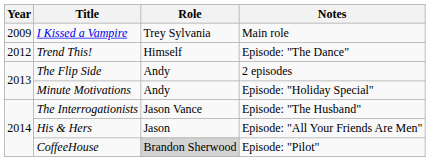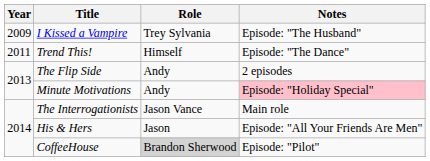 <table class="wikitable sortable">
 <tr>
 <th>Year</th>
 <th>Title</th>
 <th>Role</th>
 <th class="unsortable">Notes</th>
 </tr>
 <tr>
 <td>2009</td>
 <td><em><a href='#'>I Kissed a Vampire</a></em></td>
 <td>Trey Sylvania</td>
-<td>Main role</td>
+<td>Episode: "The Husband"</td>
 </tr>
 <tr>
-<td>2012</td>
+<td>2011</td>
 <td><em>Trend This!</em></td>
 <td>Himself</td>
 <td>Episode: "The Dance"</td>
 </tr>
 <tr>
 <td rowspan="2">2013</td>
 <td data-sort-value="Flip Side, The"><em>The Flip Side</em></td>
 <td>Andy</td>
 <td>2 episodes</td>
 </tr>
 <tr>
 <td><em>Minute Motivations</em></td>
 <td>Andy</td>
-<td>Episode: "Holiday Special"</td>
+<td style="background: pink;">Episode: "Holiday Special"</td>
 </tr>
 <tr>
 <td rowspan="3">2014</td>
 <td data-sort-value="Interrogationists, The"><em>The Interrogationists</em></td>
 <td>Jason Vance</td>
-<td>Episode: "The Husband"</td>
+<td>Main role</td>
 </tr>
 <tr>
 <td><em>His & Hers</em></td>
 <td>Jason</td>
 <td>Episode: "All Your Friends Are Men"</td>
 </tr>
 <tr>
 <td><em>CoffeeHouse</em></td>
 <td style="background: lightgrey;">Brandon Sherwood</td>
 <td>Episode: "Pilot"</td>
 </tr>
 </table>
